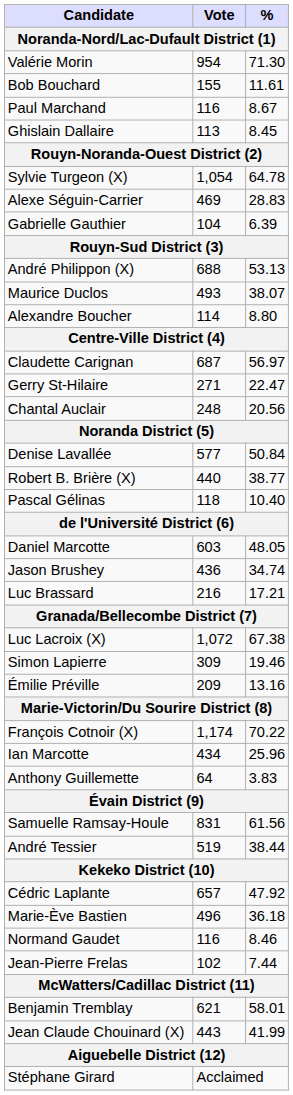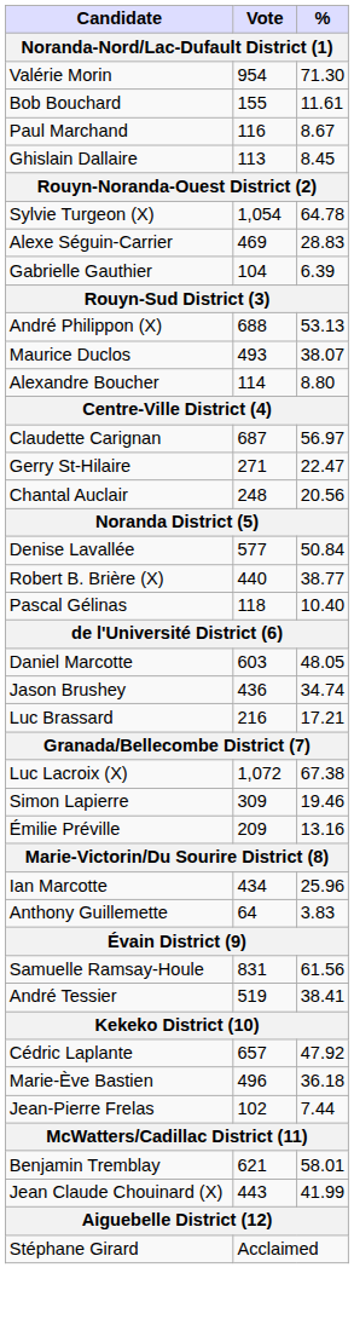 <table class="wikitable">
 <tr>
 <th style="background:#ddf; width:200px;">Candidate</th>
 <th style="background:#ddf; width:50px;">Vote</th>
 <th style="background:#ddf; width:30px;">%</th>
 </tr>
 <tr>
 <th colspan="3">Noranda-Nord/Lac-Dufault District (1)</th>
 </tr>
 <tr>
 <td>Valérie Morin</td>
 <td>954</td>
 <td>71.30</td>
 </tr>
 <tr>
 <td>Bob Bouchard</td>
 <td>155</td>
 <td>11.61</td>
 </tr>
 <tr>
 <td>Paul Marchand</td>
 <td>116</td>
 <td>8.67</td>
 </tr>
 <tr>
 <td>Ghislain Dallaire</td>
 <td>113</td>
 <td>8.45</td>
 </tr>
 <tr>
 <th colspan="3">Rouyn-Noranda-Ouest District (2)</th>
 </tr>
 <tr>
 <td>Sylvie Turgeon (X)</td>
 <td>1,054</td>
 <td>64.78</td>
 </tr>
 <tr>
 <td>Alexe Séguin-Carrier</td>
 <td>469</td>
 <td>28.83</td>
 </tr>
 <tr>
 <td>Gabrielle Gauthier</td>
 <td>104</td>
 <td>6.39</td>
 </tr>
 <tr>
 <th colspan="3">Rouyn-Sud District (3)</th>
 </tr>
 <tr>
 <td>André Philippon (X)</td>
 <td>688</td>
 <td>53.13</td>
 </tr>
 <tr>
 <td>Maurice Duclos</td>
 <td>493</td>
 <td>38.07</td>
 </tr>
 <tr>
 <td>Alexandre Boucher</td>
 <td>114</td>
 <td>8.80</td>
 </tr>
 <tr>
 <th colspan="3">Centre-Ville District (4)</th>
 </tr>
 <tr>
 <td>Claudette Carignan</td>
 <td>687</td>
 <td>56.97</td>
 </tr>
 <tr>
 <td>Gerry St-Hilaire</td>
 <td>271</td>
 <td>22.47</td>
 </tr>
 <tr>
 <td>Chantal Auclair</td>
 <td>248</td>
 <td>20.56</td>
 </tr>
 <tr>
 <th colspan="3">Noranda District (5)</th>
 </tr>
 <tr>
 <td>Denise Lavallée</td>
 <td>577</td>
 <td>50.84</td>
 </tr>
 <tr>
 <td>Robert B. Brière  (X)</td>
 <td>440</td>
 <td>38.77</td>
 </tr>
 <tr>
 <td>Pascal Gélinas</td>
 <td>118</td>
 <td>10.40</td>
 </tr>
 <tr>
 <th colspan="3">de l'Université District (6)</th>
 </tr>
 <tr>
 <td>Daniel Marcotte</td>
 <td>603</td>
 <td>48.05</td>
 </tr>
 <tr>
 <td>Jason Brushey</td>
 <td>436</td>
 <td>34.74</td>
 </tr>
 <tr>
 <td>Luc Brassard</td>
 <td>216</td>
 <td>17.21</td>
 </tr>
 <tr>
 <th colspan="3">Granada/Bellecombe District (7)</th>
 </tr>
 <tr>
 <td>Luc Lacroix (X)</td>
 <td>1,072</td>
 <td>67.38</td>
 </tr>
 <tr>
 <td>Simon Lapierre</td>
 <td>309</td>
 <td>19.46</td>
 </tr>
 <tr>
 <td>Émilie Préville</td>
 <td>209</td>
 <td>13.16</td>
 </tr>
 <tr>
 <th colspan="3">Marie-Victorin/Du Sourire District (8)</th>
 </tr>
 <tr>
-<td>François Cotnoir (X)</td>
-<td>1,174</td>
-<td>70.22</td>
-</tr>
-<tr>
 <td>Ian Marcotte</td>
 <td>434</td>
 <td>25.96</td>
 </tr>
 <tr>
 <td>Anthony Guillemette</td>
 <td>64</td>
 <td>3.83</td>
 </tr>
 <tr>
 <th colspan="3">Évain District (9)</th>
 </tr>
 <tr>
 <td>Samuelle Ramsay-Houle</td>
 <td>831</td>
 <td>61.56</td>
 </tr>
 <tr>
 <td>André Tessier</td>
 <td>519</td>
-<td>38.44</td>
+<td>38.41</td>
 </tr>
 <tr>
 <th colspan="3">Kekeko District (10)</th>
 </tr>
 <tr>
 <td>Cédric Laplante</td>
 <td>657</td>
 <td>47.92</td>
 </tr>
 <tr>
 <td>Marie-Ève Bastien</td>
 <td>496</td>
 <td>36.18</td>
-</tr>
-<tr>
-<td>Normand Gaudet</td>
-<td>116</td>
-<td>8.46</td>
 </tr>
 <tr>
 <td>Jean-Pierre Frelas</td>
 <td>102</td>
 <td>7.44</td>
 </tr>
 <tr>
 <th colspan="3">McWatters/Cadillac District (11)</th>
 </tr>
 <tr>
 <td>Benjamin Tremblay</td>
 <td>621</td>
 <td>58.01</td>
 </tr>
 <tr>
 <td>Jean Claude Chouinard (X)</td>
 <td>443</td>
 <td>41.99</td>
 </tr>
 <tr>
 <th colspan="3">Aiguebelle District (12)</th>
 </tr>
 <tr>
 <td>Stéphane Girard</td>
 <td colspan="2">Acclaimed</td>
 </tr>
 </table>
